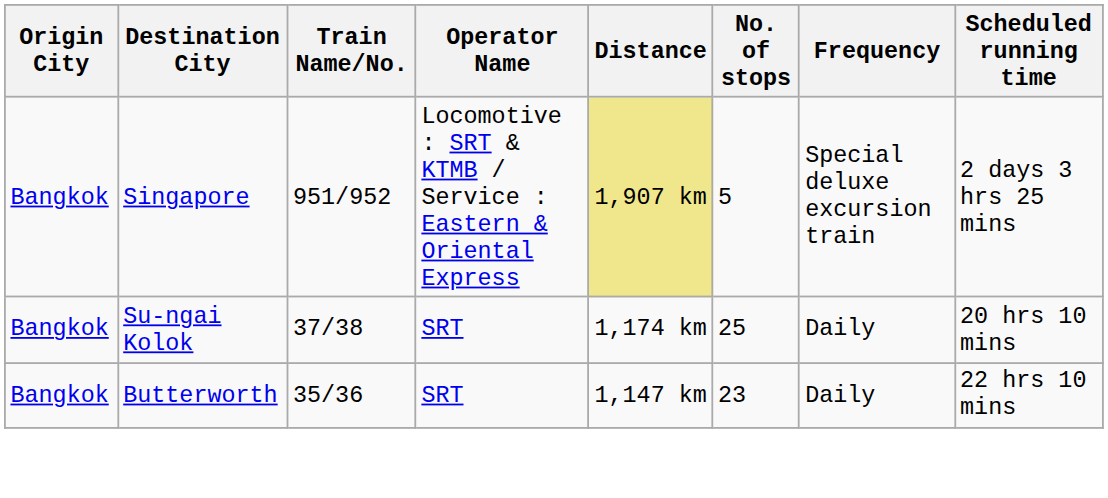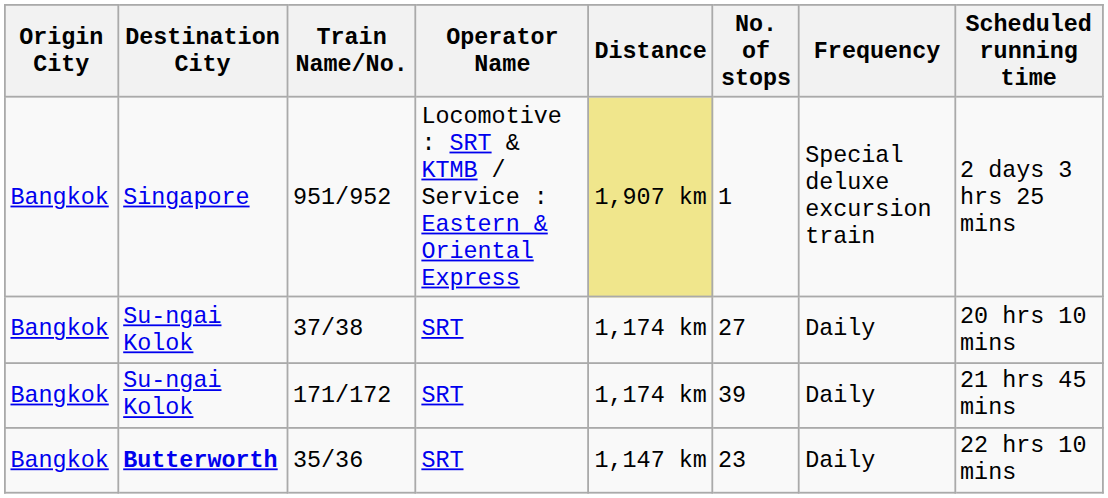 <table class="wikitable sortable">
 <tr>
 <th>Origin City</th>
 <th>Destination City</th>
 <th>Train Name/No.</th>
 <th>Operator Name</th>
 <th>Distance</th>
 <th>No. of stops</th>
 <th>Frequency</th>
 <th data-sort-type="number">Scheduled running time</th>
 </tr>
 <tr>
 <td><a href='#'>Bangkok</a></td>
 <td><a href='#'>Singapore</a></td>
 <td>951/952</td>
 <td>Locomotive : <a href='#'>SRT</a> & <a href='#'>KTMB</a> /<br>Service : <a href='#'>Eastern & Oriental Express</a></td>
 <td style="background: khaki;">1,907 km</td>
-<td>5</td>
+<td>1</td>
 <td>Special deluxe excursion train</td>
 <td>2 days 3 hrs 25 mins</td>
 </tr>
 <tr>
 <td><a href='#'>Bangkok</a></td>
 <td><a href='#'>Su-ngai Kolok</a></td>
 <td>37/38</td>
 <td><a href='#'>SRT</a></td>
 <td>1,174 km</td>
-<td>25</td>
+<td>27</td>
 <td>Daily</td>
 <td>20 hrs 10 mins</td>
 </tr>
 <tr>
 <td><a href='#'>Bangkok</a></td>
-<td><a href='#'>Butterworth</a></td>
+<td><a href='#'>Su-ngai Kolok</a></td>
+<td>171/172</td>
+<td><a href='#'>SRT</a></td>
+<td>1,174 km</td>
+<td>39</td>
+<td>Daily</td>
+<td>21 hrs 45 mins</td>
+</tr>
+<tr>
+<td><a href='#'>Bangkok</a></td>
+<td><strong><a href='#'>Butterworth</a></strong></td>
 <td>35/36</td>
 <td><a href='#'>SRT</a></td>
 <td>1,147 km</td>
 <td>23</td>
 <td>Daily</td>
 <td>22 hrs 10 mins</td>
 </tr>
 </table>
